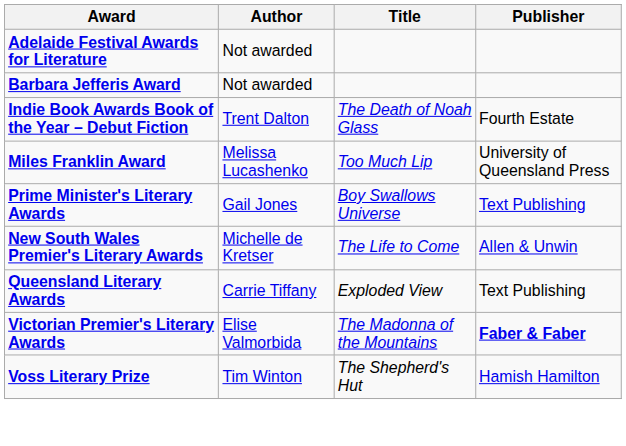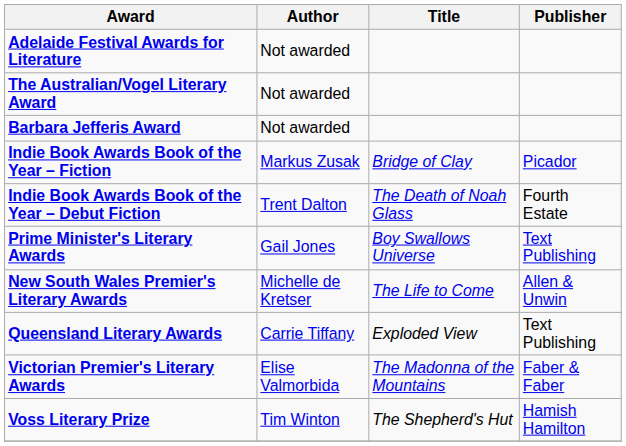 <table class="wikitable" width=100%>
 <tr>
 <th>Award</th>
 <th>Author</th>
 <th>Title</th>
 <th>Publisher</th>
 </tr>
 <tr>
 <td><strong><a href='#'>Adelaide Festival Awards for Literature</a></strong></td>
 <td>Not awarded</td>
 <td></td>
 <td></td>
 </tr>
 <tr>
+<td><strong><a href='#'>The Australian/Vogel Literary Award</a></strong></td>
+<td>Not awarded</td>
+<td></td>
+<td></td>
+</tr>
+<tr>
 <td><strong><a href='#'>Barbara Jefferis Award</a></strong></td>
 <td>Not awarded</td>
 <td></td>
 <td></td>
 </tr>
 <tr>
+<td><strong><a href='#'>Indie Book Awards Book of the Year – Fiction</a></strong></td>
+<td><a href='#'>Markus Zusak</a></td>
+<td><em><a href='#'>Bridge of Clay</a></em></td>
+<td><a href='#'>Picador</a></td>
+</tr>
+<tr>
 <td><strong><a href='#'>Indie Book Awards Book of the Year – Debut Fiction</a></strong></td>
 <td><a href='#'>Trent Dalton</a></td>
 <td><em><a href='#'>The Death of Noah Glass</a></em></td>
 <td>Fourth Estate</td>
-</tr>
-<tr>
-<td><strong><a href='#'>Miles Franklin Award</a></strong></td>
-<td><a href='#'>Melissa Lucashenko</a></td>
-<td><em><a href='#'>Too Much Lip</a></em></td>
-<td>University of Queensland Press</td>
 </tr>
 <tr>
 <td><strong><a href='#'>Prime Minister's Literary Awards</a></strong></td>
 <td><a href='#'>Gail Jones</a></td>
 <td><em><a href='#'>Boy Swallows Universe</a></em></td>
 <td><a href='#'>Text Publishing</a></td>
 </tr>
 <tr>
 <td><strong><a href='#'>New South Wales Premier's Literary Awards</a></strong></td>
 <td><a href='#'>Michelle de Kretser</a></td>
 <td><em><a href='#'>The Life to Come</a></em></td>
 <td><a href='#'>Allen & Unwin</a></td>
 </tr>
 <tr>
 <td><strong><a href='#'>Queensland Literary Awards</a></strong></td>
 <td><a href='#'>Carrie Tiffany</a></td>
 <td><em>Exploded View</em></td>
 <td>Text Publishing</td>
 </tr>
 <tr>
 <td><strong><a href='#'>Victorian Premier's Literary Awards</a></strong></td>
 <td><a href='#'>Elise Valmorbida</a></td>
 <td><em><a href='#'>The Madonna of the Mountains</a></em></td>
-<td><strong><a href='#'>Faber & Faber</a></strong></td>
+<td><a href='#'>Faber & Faber</a></td>
 </tr>
 <tr>
 <td><strong><a href='#'>Voss Literary Prize</a></strong></td>
 <td><a href='#'>Tim Winton</a></td>
 <td><em>The Shepherd's Hut</em></td>
 <td><a href='#'>Hamish Hamilton</a></td>
 </tr>
 <tr>
 </tr>
 </table>
